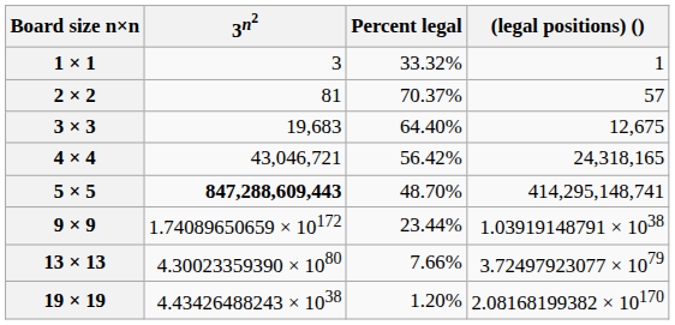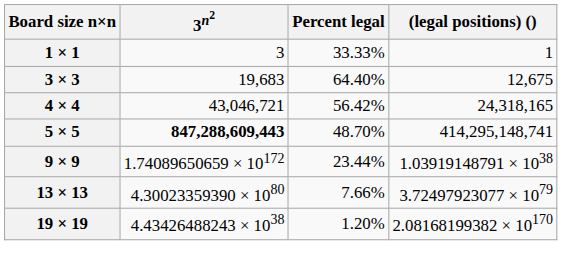 <table class="wikitable">
 <tr>
 <th>Board size n×n</th>
 <th>3<sup><em>n</em><sup>2</sup></sup></th>
 <th>Percent legal</th>
 <th> (legal positions) ()</th>
 </tr>
 <tr>
 <th>1 × 1</th>
 <td align="right">3</td>
-<td align="right">33.32%</td>
+<td align="right">33.33%</td>
 <td align="right">1</td>
-</tr>
-<tr>
-<th>2 × 2</th>
-<td align="right">81</td>
-<td align="right">70.37%</td>
-<td align="right">57</td>
 </tr>
 <tr>
 <th>3 × 3</th>
 <td align="right">19,683</td>
 <td align="right">64.40%</td>
 <td align="right">12,675</td>
 </tr>
 <tr>
 <th>4 × 4</th>
 <td align="right">43,046,721</td>
 <td align="right">56.42%</td>
 <td align="right">24,318,165</td>
 </tr>
 <tr>
 <th>5 × 5</th>
 <td align="right"><strong>847,288,609,443</strong></td>
 <td align="right">48.70%</td>
 <td align="right">414,295,148,741</td>
 </tr>
 <tr>
 <th>9 × 9</th>
 <td align="right">1.74089650659 × 10<sup>172</sup></td>
 <td align="right">23.44%</td>
 <td align="right">1.03919148791 × 10<sup>38</sup></td>
 </tr>
 <tr>
 <th>13 × 13</th>
 <td align="right">4.30023359390 × 10<sup>80</sup></td>
 <td align="right">7.66%</td>
 <td align="right">3.72497923077 × 10<sup>79</sup></td>
 </tr>
 <tr>
 <th>19 × 19</th>
 <td align="right">4.43426488243 × 10<sup>38</sup></td>
 <td align="right">1.20%</td>
 <td align="right">2.08168199382 × 10<sup>170</sup></td>
 </tr>
 </table>
